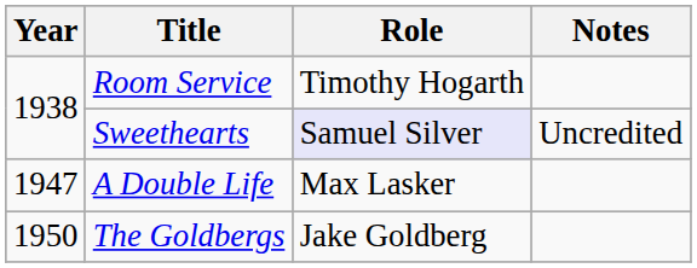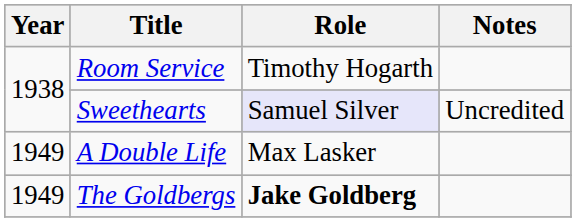 <table class="wikitable">
 <tr>
 <th>Year</th>
 <th>Title</th>
 <th>Role</th>
 <th>Notes</th>
 </tr>
 <tr>
 <td rowspan=2>1938</td>
 <td><em><a href='#'>Room Service</a></em></td>
 <td>Timothy Hogarth</td>
 <td></td>
 </tr>
 <tr>
 <td><em><a href='#'>Sweethearts</a></em></td>
 <td style="background: lavender;">Samuel Silver</td>
 <td>Uncredited</td>
 </tr>
 <tr>
-<td>1947</td>
+<td>1949</td>
 <td><em><a href='#'>A Double Life</a></em></td>
 <td>Max Lasker</td>
 <td></td>
 </tr>
 <tr>
-<td>1950</td>
+<td>1949</td>
 <td><em><a href='#'>The Goldbergs</a></em></td>
-<td>Jake Goldberg</td>
+<td><strong>Jake Goldberg</strong></td>
 <td></td>
 </tr>
 </table>
